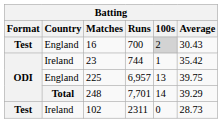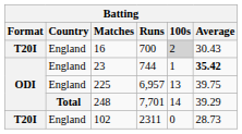 <table class=wikitable style="font-size:100%">
 <tr>
 <th colspan="6">Batting</th>
 </tr>
 <tr>
 <th>Format</th>
 <th>Country</th>
 <th>Matches</th>
 <th>Runs</th>
 <th>100s</th>
 <th>Average</th>
 </tr>
 <tr>
-<th>Test</th>
+<th>T20I</th>
 <td>England</td>
 <td>16</td>
 <td>700</td>
 <td style="background: lightgrey;">2</td>
 <td>30.43</td>
 </tr>
 <tr>
 <th rowspan=3>ODI</th>
-<td>Ireland</td>
+<td>England</td>
 <td>23</td>
 <td>744</td>
 <td>1</td>
-<td>35.42</td>
+<td><strong>35.42</strong></td>
 </tr>
 <tr>
 <td>England</td>
 <td>225</td>
 <td>6,957</td>
 <td>13</td>
 <td>39.75</td>
 </tr>
 <tr>
 <th>Total</th>
 <td>248</td>
 <td>7,701</td>
 <td>14</td>
 <td>39.29</td>
 </tr>
 <tr>
-<th>Test</th>
-<td>Ireland</td>
+<th>T20I</th>
+<td>England</td>
 <td>102</td>
 <td>2311</td>
 <td>0</td>
 <td>28.73</td>
 </tr>
 </table>
